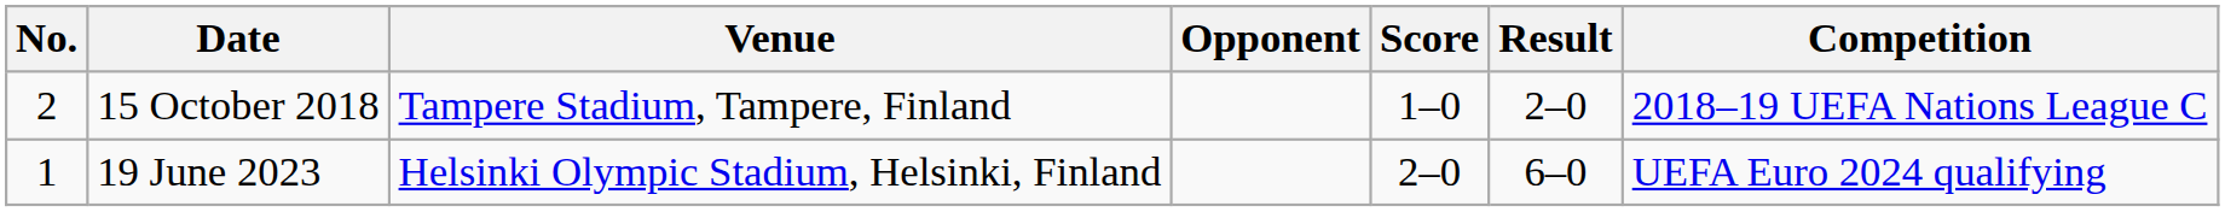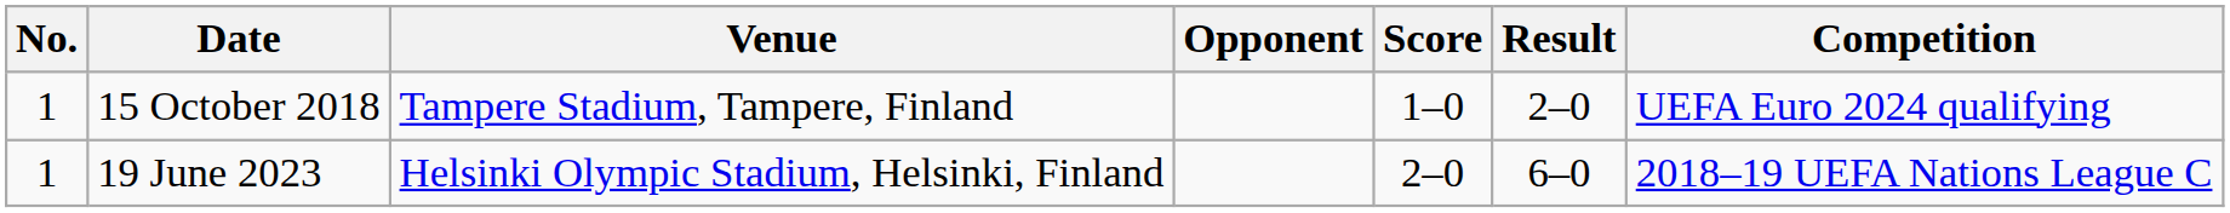 <table class="wikitable sortable">
 <tr>
 <th scope="col">No.</th>
 <th scope="col">Date</th>
 <th scope="col">Venue</th>
 <th scope="col">Opponent</th>
 <th scope="col">Score</th>
 <th scope="col">Result</th>
 <th scope="col">Competition</th>
 </tr>
 <tr>
-<td align="center">2</td>
+<td align="center">1</td>
 <td>15 October 2018</td>
 <td><a href='#'>Tampere Stadium</a>, Tampere, Finland</td>
 <td></td>
 <td align="center">1–0</td>
 <td align="center">2–0</td>
-<td><a href='#'>2018–19 UEFA Nations League C</a></td>
+<td><a href='#'>UEFA Euro 2024 qualifying</a></td>
 </tr>
 <tr>
 <td align="center">1</td>
 <td>19 June 2023</td>
 <td><a href='#'>Helsinki Olympic Stadium</a>, Helsinki, Finland</td>
 <td></td>
 <td align="center">2–0</td>
 <td align="center">6–0</td>
-<td><a href='#'>UEFA Euro 2024 qualifying</a></td>
+<td><a href='#'>2018–19 UEFA Nations League C</a></td>
 </tr>
 </table>
